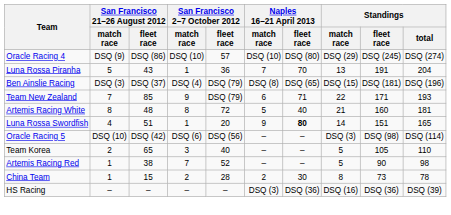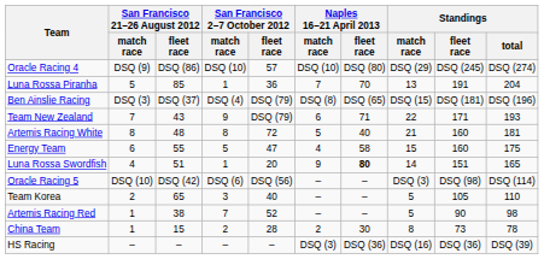 <table class=wikitable  style=font-size:small;text-align:center>
 <tr>
 <th rowspan=2>Team</th>
 <th colspan=2><a href='#'>San Francisco</a><br>21–26 August 2012</th>
 <th colspan=2><a href='#'>San Francisco</a><br>2–7 October 2012</th>
 <th colspan=2><a href='#'>Naples</a><br>16–21 April 2013</th>
 <th colspan=3>Standings</th>
 </tr>
 <tr>
 <th>match<br>race</th>
 <th>fleet<br>race</th>
 <th>match<br>race</th>
 <th>fleet<br>race</th>
 <th>match<br>race</th>
 <th>fleet<br>race</th>
 <th>match<br>race</th>
 <th>fleet<br>race</th>
 <th>total</th>
 </tr>
 <tr>
 <td align=left> <a href='#'>Oracle Racing 4</a></td>
 <td>DSQ (9)</td>
 <td>DSQ (86)</td>
 <td>DSQ (10)</td>
 <td>57</td>
 <td>DSQ (10)</td>
 <td>DSQ (80)</td>
 <td>DSQ (29)</td>
 <td>DSQ (245)</td>
 <td>DSQ (274)</td>
 </tr>
 <tr>
 <td align=left> <a href='#'>Luna Rossa Piranha</a></td>
 <td>5</td>
-<td>43</td>
+<td>85</td>
 <td>1</td>
 <td>36</td>
 <td>7</td>
 <td>70</td>
 <td>13</td>
 <td>191</td>
 <td>204</td>
 </tr>
 <tr>
 <td align=left> <a href='#'>Ben Ainslie Racing</a></td>
 <td>DSQ (3)</td>
 <td>DSQ (37)</td>
 <td>DSQ (4)</td>
 <td>DSQ (79)</td>
 <td>DSQ (8)</td>
 <td>DSQ (65)</td>
 <td>DSQ (15)</td>
 <td>DSQ (181)</td>
 <td>DSQ (196)</td>
 </tr>
 <tr>
 <td align=left> <a href='#'>Team New Zealand</a></td>
 <td>7</td>
-<td>85</td>
+<td>43</td>
 <td>9</td>
 <td>DSQ (79)</td>
 <td>6</td>
 <td>71</td>
 <td>22</td>
 <td>171</td>
 <td>193</td>
 </tr>
 <tr>
 <td align=left> <a href='#'>Artemis Racing White</a></td>
 <td>8</td>
 <td>48</td>
 <td>8</td>
 <td>72</td>
 <td>5</td>
 <td>40</td>
 <td>21</td>
 <td>160</td>
 <td>181</td>
+</tr>
+<tr>
+<td align=left> <a href='#'>Energy Team</a></td>
+<td>6</td>
+<td>55</td>
+<td>5</td>
+<td>47</td>
+<td>4</td>
+<td>58</td>
+<td>15</td>
+<td>160</td>
+<td>175</td>
 </tr>
 <tr>
 <td align=left> <a href='#'>Luna Rossa Swordfish</a></td>
 <td>4</td>
 <td>51</td>
 <td>1</td>
 <td>20</td>
 <td>9</td>
 <td><strong>80</strong></td>
 <td>14</td>
 <td>151</td>
 <td>165</td>
 </tr>
 <tr>
 <td align=left> <a href='#'>Oracle Racing 5</a></td>
 <td>DSQ (10)</td>
 <td>DSQ (42)</td>
 <td>DSQ (6)</td>
 <td>DSQ (56)</td>
 <td>–</td>
 <td>–</td>
 <td>DSQ (3)</td>
 <td>DSQ (98)</td>
 <td>DSQ (114)</td>
 </tr>
 <tr>
 <td align=left> Team Korea</td>
 <td>2</td>
 <td>65</td>
 <td>3</td>
 <td>40</td>
 <td>–</td>
 <td>–</td>
 <td>5</td>
 <td>105</td>
 <td>110</td>
 </tr>
 <tr>
 <td align=left> <a href='#'>Artemis Racing Red</a></td>
 <td>1</td>
 <td>38</td>
 <td>7</td>
 <td>52</td>
 <td>–</td>
 <td>–</td>
 <td>5</td>
 <td>90</td>
 <td>98</td>
 </tr>
 <tr>
 <td align=left> <a href='#'>China Team</a></td>
 <td>1</td>
 <td>15</td>
 <td>2</td>
 <td>28</td>
 <td>2</td>
 <td>30</td>
 <td>8</td>
 <td>73</td>
 <td>78</td>
 </tr>
 <tr>
 <td align=left> HS Racing</td>
 <td>–</td>
 <td>–</td>
 <td>–</td>
 <td>–</td>
 <td>DSQ (3)</td>
 <td>DSQ (36)</td>
 <td>DSQ (16)</td>
 <td>DSQ (36)</td>
 <td>DSQ (39)</td>
 </tr>
 </table>
